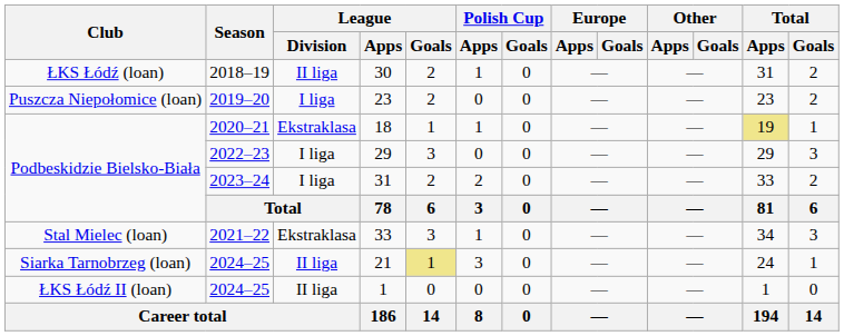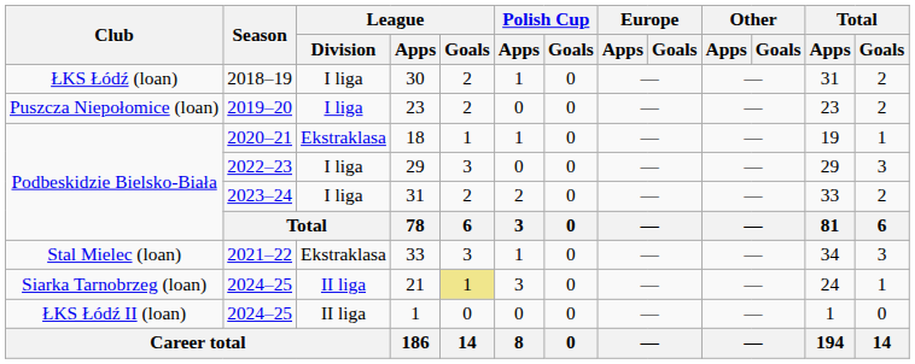 <table class="wikitable" style="text-align:center">
 <tr>
 <th rowspan="2">Club</th>
 <th rowspan="2">Season</th>
 <th colspan="3">League</th>
 <th colspan="2"><a href='#'>Polish Cup</a></th>
 <th colspan="2">Europe</th>
 <th colspan="2">Other</th>
 <th colspan="2">Total</th>
 </tr>
 <tr>
 <th>Division</th>
 <th>Apps</th>
 <th>Goals</th>
 <th>Apps</th>
 <th>Goals</th>
 <th>Apps</th>
 <th>Goals</th>
 <th>Apps</th>
 <th>Goals</th>
 <th>Apps</th>
 <th>Goals</th>
 </tr>
 <tr>
 <td><a href='#'>ŁKS Łódź</a> (loan)</td>
 <td>2018–19</td>
-<td><a href='#'>II liga</a></td>
+<td>I liga</td>
 <td>30</td>
 <td>2</td>
 <td>1</td>
 <td>0</td>
 <td colspan="2">—</td>
 <td colspan="2">—</td>
 <td>31</td>
 <td>2</td>
 </tr>
 <tr>
 <td><a href='#'>Puszcza Niepołomice</a> (loan)</td>
 <td><a href='#'>2019–20</a></td>
 <td><a href='#'>I liga</a></td>
 <td>23</td>
 <td>2</td>
 <td>0</td>
 <td>0</td>
 <td colspan="2">—</td>
 <td colspan="2">—</td>
 <td>23</td>
 <td>2</td>
 </tr>
 <tr>
 <td rowspan="4"><a href='#'>Podbeskidzie Bielsko-Biała</a></td>
 <td><a href='#'>2020–21</a></td>
 <td><a href='#'>Ekstraklasa</a></td>
 <td>18</td>
 <td>1</td>
 <td>1</td>
 <td>0</td>
 <td colspan="2">—</td>
 <td colspan="2">—</td>
-<td style="background: khaki;">19</td>
+<td>19</td>
 <td>1</td>
 </tr>
 <tr>
 <td><a href='#'>2022–23</a></td>
 <td>I liga</td>
 <td>29</td>
 <td>3</td>
 <td>0</td>
 <td>0</td>
 <td colspan="2">—</td>
 <td colspan="2">—</td>
 <td>29</td>
 <td>3</td>
 </tr>
 <tr>
 <td><a href='#'>2023–24</a></td>
 <td>I liga</td>
 <td>31</td>
 <td>2</td>
 <td>2</td>
 <td>0</td>
 <td colspan="2">—</td>
 <td colspan="2">—</td>
 <td>33</td>
 <td>2</td>
 </tr>
 <tr>
 <th colspan="2">Total</th>
 <th>78</th>
 <th>6</th>
 <th>3</th>
 <th>0</th>
 <th colspan="2">—</th>
 <th colspan="2">—</th>
 <th>81</th>
 <th>6</th>
 </tr>
 <tr>
 <td><a href='#'>Stal Mielec</a> (loan)</td>
 <td><a href='#'>2021–22</a></td>
 <td>Ekstraklasa</td>
 <td>33</td>
 <td>3</td>
 <td>1</td>
 <td>0</td>
 <td colspan="2">—</td>
 <td colspan="2">—</td>
 <td>34</td>
 <td>3</td>
 </tr>
 <tr>
 <td><a href='#'>Siarka Tarnobrzeg</a> (loan)</td>
 <td><a href='#'>2024–25</a></td>
 <td><a href='#'>II liga</a></td>
 <td>21</td>
 <td style="background: khaki;">1</td>
 <td>3</td>
 <td>0</td>
 <td colspan="2">—</td>
 <td colspan="2">—</td>
 <td>24</td>
 <td>1</td>
 </tr>
 <tr>
 <td><a href='#'>ŁKS Łódź II</a> (loan)</td>
 <td><a href='#'>2024–25</a></td>
 <td>II liga</td>
 <td>1</td>
 <td>0</td>
 <td>0</td>
 <td>0</td>
 <td colspan="2">—</td>
 <td colspan="2">—</td>
 <td>1</td>
 <td>0</td>
 </tr>
 <tr>
 <th colspan="3">Career total</th>
 <th>186</th>
 <th>14</th>
 <th>8</th>
 <th>0</th>
 <th colspan="2">—</th>
 <th colspan="2">—</th>
 <th>194</th>
 <th>14</th>
 </tr>
 </table>
